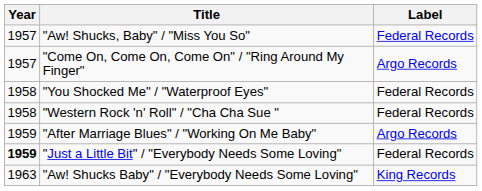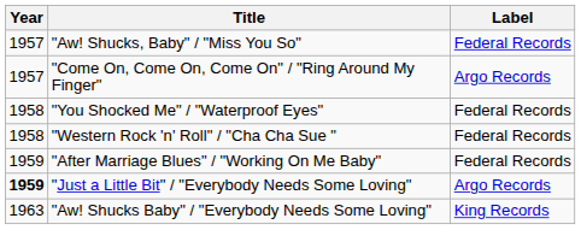 <table class="wikitable sortable">
 <tr>
 <th>Year</th>
 <th style="width:400px;">Title</th>
 <th>Label</th>
 </tr>
 <tr>
 <td style="text-align:center;">1957</td>
 <td>"Aw! Shucks, Baby" / "Miss You So"</td>
 <td><a href='#'>Federal Records</a></td>
 </tr>
 <tr>
 <td style="text-align:center;">1957</td>
 <td>"Come On, Come On, Come On" / "Ring Around My Finger"</td>
 <td><a href='#'>Argo Records</a></td>
 </tr>
 <tr>
 <td style="text-align:center;">1958</td>
 <td>"You Shocked Me" / "Waterproof Eyes"</td>
 <td>Federal Records</td>
 </tr>
 <tr>
 <td style="text-align:center;">1958</td>
 <td>"Western Rock 'n' Roll" / "Cha Cha Sue "</td>
 <td>Federal Records</td>
 </tr>
 <tr>
 <td style="text-align:center;">1959</td>
 <td>"After Marriage Blues" / "Working On Me Baby"</td>
-<td><a href='#'>Argo Records</a></td>
+<td>Federal Records</td>
 </tr>
 <tr>
 <td style="text-align:center;"><strong>1959</strong></td>
 <td>"<a href='#'>Just a Little  Bit</a>" / "Everybody Needs Some Loving"</td>
-<td>Federal Records</td>
+<td><a href='#'>Argo Records</a></td>
 </tr>
 <tr>
 <td style="text-align:center;">1963</td>
 <td>"Aw! Shucks Baby" / "Everybody Needs Some Loving"</td>
 <td><a href='#'>King Records</a></td>
 </tr>
 </table>
